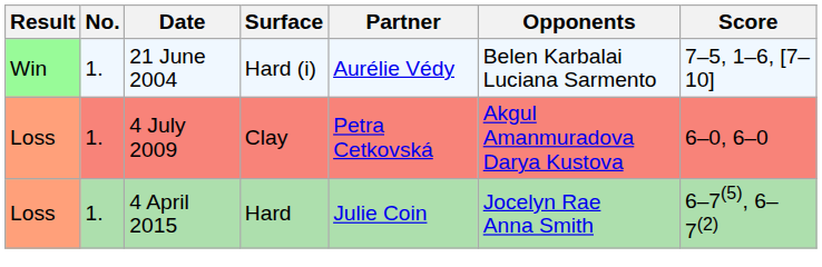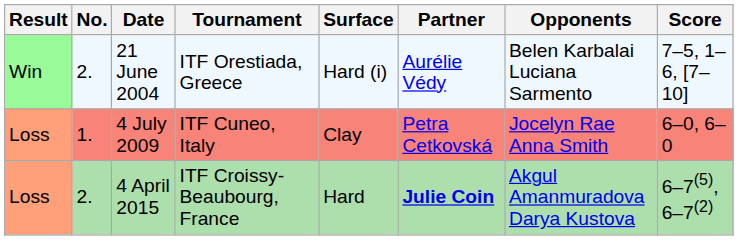 <table class="sortable wikitable">
 <tr>
 <th>Result</th>
 <th>No.</th>
 <th>Date</th>
+<th>Tournament</th>
 <th>Surface</th>
 <th>Partner</th>
 <th>Opponents</th>
 <th class="unsortable">Score</th>
 </tr>
 <tr style="background:#f0f8ff;">
 <td style="background:#98fb98;">Win</td>
-<td>1.</td>
+<td>2.</td>
 <td>21 June 2004</td>
+<td>ITF Orestiada, Greece</td>
 <td>Hard (i)</td>
 <td> <a href='#'>Aurélie Védy</a></td>
 <td> Belen Karbalai <br>  Luciana Sarmento</td>
 <td>7–5, 1–6, [7–10]</td>
 </tr>
 <tr bgcolor="#F88379">
 <td style="background:#ffa07a;">Loss</td>
 <td>1.</td>
 <td>4 July 2009</td>
+<td>ITF Cuneo, <br>Italy</td>
 <td>Clay</td>
 <td> <a href='#'>Petra Cetkovská</a></td>
-<td> <a href='#'>Akgul Amanmuradova</a> <br>  <a href='#'>Darya Kustova</a></td>
+<td> <a href='#'>Jocelyn Rae</a> <br>  <a href='#'>Anna Smith</a></td>
 <td>6–0, 6–0</td>
 </tr>
 <tr bgcolor=#ADDFAD>
 <td style="background:#ffa07a;">Loss</td>
-<td>1.</td>
+<td>2.</td>
 <td>4 April 2015</td>
+<td>ITF Croissy-Beaubourg, France</td>
 <td>Hard</td>
-<td> <a href='#'>Julie Coin</a></td>
-<td> <a href='#'>Jocelyn Rae</a> <br>  <a href='#'>Anna Smith</a></td>
+<td><strong> <a href='#'>Julie Coin</a></strong></td>
+<td> <a href='#'>Akgul Amanmuradova</a> <br>  <a href='#'>Darya Kustova</a></td>
 <td>6–7<sup>(5)</sup>, 6–7<sup>(2)</sup></td>
 </tr>
 </table>
